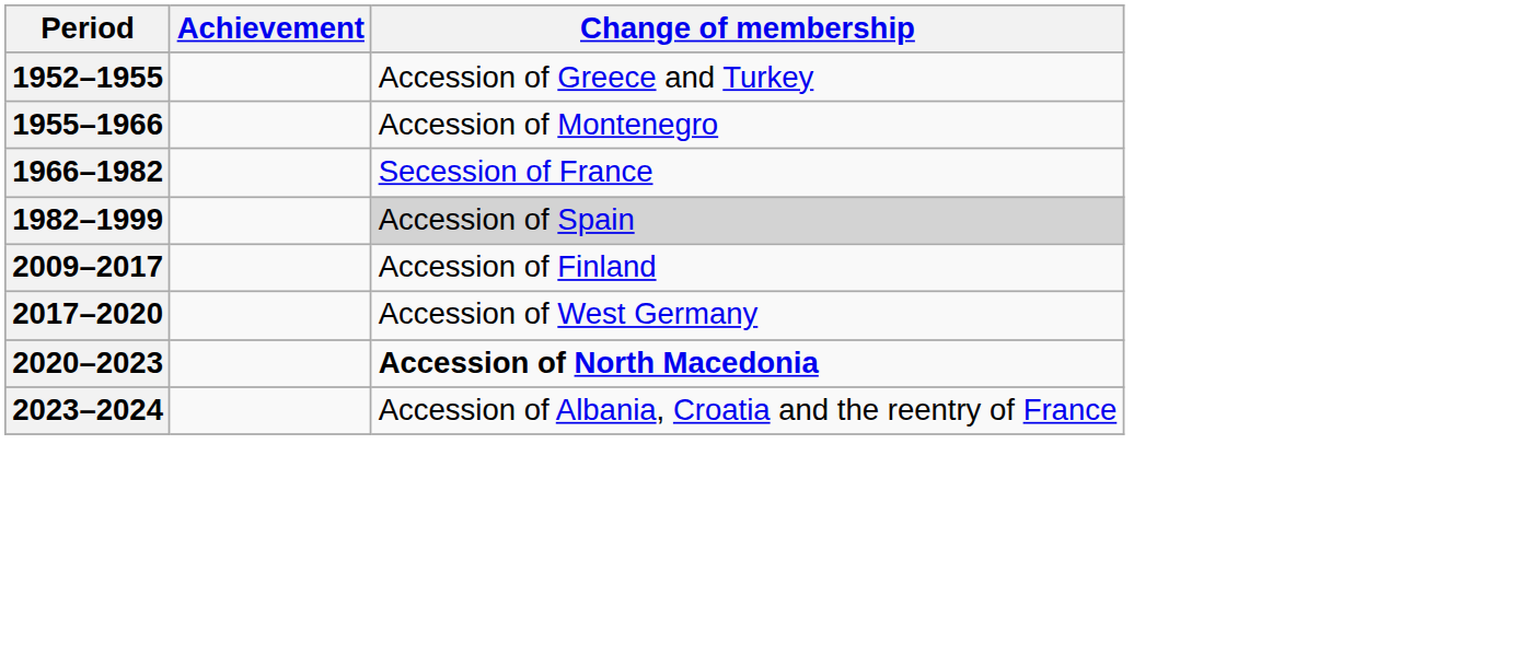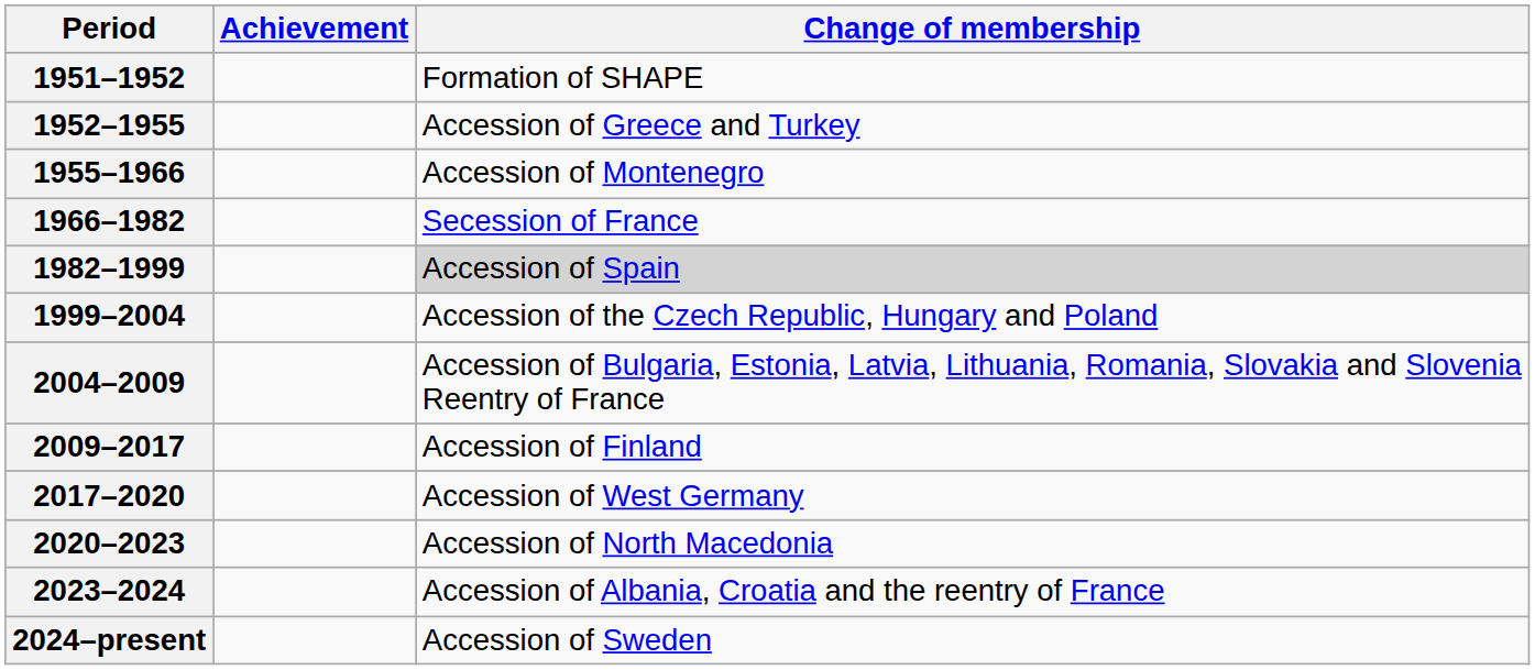 <table class="wikitable">
 <tr>
 <th>Period</th>
 <th><a href='#'>Achievement</a></th>
 <th><a href='#'>Change of membership</a></th>
+</tr>
+<tr>
+<th>1951–1952</th>
+<td></td>
+<td>Formation of SHAPE</td>
 </tr>
 <tr>
 <th>1952–1955</th>
 <td></td>
 <td>Accession of <a href='#'>Greece</a> and <a href='#'>Turkey</a></td>
 </tr>
 <tr>
 <th>1955–1966</th>
 <td></td>
 <td>Accession of <a href='#'>Montenegro</a></td>
 </tr>
 <tr>
 <th>1966–1982</th>
 <td></td>
 <td><a href='#'>Secession of France</a></td>
 </tr>
 <tr>
 <th>1982–1999</th>
 <td></td>
 <td style="background: lightgrey;">Accession of <a href='#'>Spain</a></td>
 </tr>
 <tr>
+<th>1999–2004</th>
+<td></td>
+<td>Accession of the <a href='#'>Czech Republic</a>, <a href='#'>Hungary</a> and <a href='#'>Poland</a></td>
+</tr>
+<tr>
+<th>2004–2009</th>
+<td></td>
+<td>Accession of <a href='#'>Bulgaria</a>, <a href='#'>Estonia</a>, <a href='#'>Latvia</a>, <a href='#'>Lithuania</a>, <a href='#'>Romania</a>, <a href='#'>Slovakia</a> and <a href='#'>Slovenia</a><br>Reentry of France</td>
+</tr>
+<tr>
 <th>2009–2017</th>
 <td></td>
 <td>Accession of <a href='#'>Finland</a></td>
 </tr>
 <tr>
 <th>2017–2020</th>
 <td></td>
 <td>Accession of <a href='#'>West Germany</a></td>
 </tr>
 <tr>
 <th>2020–2023</th>
 <td></td>
-<td><strong>Accession of <a href='#'>North Macedonia</a></strong></td>
+<td>Accession of <a href='#'>North Macedonia</a></td>
 </tr>
 <tr>
 <th>2023–2024</th>
 <td></td>
 <td>Accession of <a href='#'>Albania</a>, <a href='#'>Croatia</a> and the reentry of <a href='#'>France</a></td>
 </tr>
+<tr>
+<th>2024–present</th>
+<td></td>
+<td>Accession of <a href='#'>Sweden</a></td>
+</tr>
 </table>
